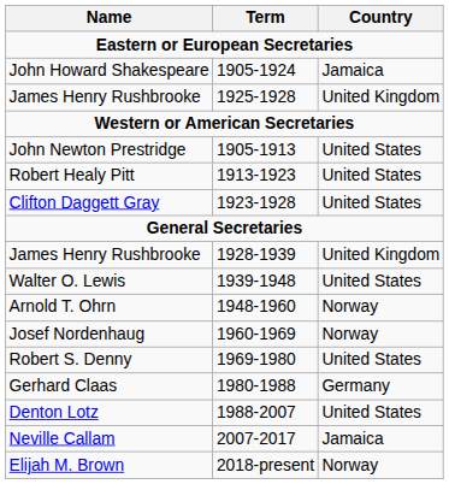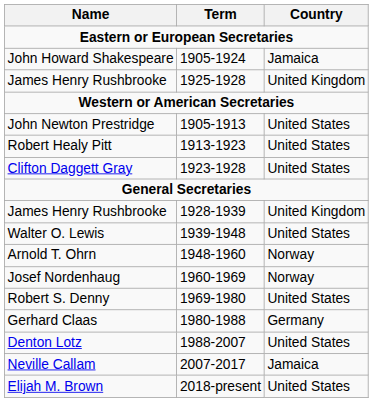 <table class="wikitable">
 <tr>
 <th>Name</th>
 <th>Term</th>
 <th>Country</th>
 </tr>
 <tr>
 <td colspan="3" align="center"><strong>Eastern or European Secretaries</strong></td>
 </tr>
 <tr>
 <td>John Howard Shakespeare</td>
 <td>1905-1924</td>
 <td>Jamaica</td>
 </tr>
 <tr>
 <td>James Henry Rushbrooke</td>
 <td>1925-1928</td>
 <td>United Kingdom</td>
 </tr>
 <tr>
 <td colspan="3" align="center"><strong>Western or American Secretaries</strong></td>
 </tr>
 <tr>
 <td>John Newton Prestridge</td>
 <td>1905-1913</td>
 <td>United States</td>
 </tr>
 <tr>
 <td>Robert Healy Pitt</td>
 <td>1913-1923</td>
 <td>United States</td>
 </tr>
 <tr>
 <td><a href='#'>Clifton Daggett Gray</a></td>
 <td>1923-1928</td>
 <td>United States</td>
 </tr>
 <tr>
 <td colspan="3" align="center"><strong>General Secretaries</strong></td>
 </tr>
 <tr>
 <td>James Henry Rushbrooke</td>
 <td>1928-1939</td>
 <td>United Kingdom</td>
 </tr>
 <tr>
 <td>Walter O. Lewis</td>
 <td>1939-1948</td>
 <td>United States</td>
 </tr>
 <tr>
 <td>Arnold T. Ohrn</td>
 <td>1948-1960</td>
 <td>Norway</td>
 </tr>
 <tr>
 <td>Josef Nordenhaug</td>
 <td>1960-1969</td>
 <td>Norway</td>
 </tr>
 <tr>
 <td>Robert S. Denny</td>
 <td>1969-1980</td>
 <td>United States</td>
 </tr>
 <tr>
 <td>Gerhard Claas</td>
 <td>1980-1988</td>
 <td>Germany</td>
 </tr>
 <tr>
 <td><a href='#'>Denton Lotz</a></td>
 <td>1988-2007</td>
 <td>United States</td>
 </tr>
 <tr>
 <td><a href='#'>Neville Callam</a></td>
 <td>2007-2017</td>
 <td>Jamaica</td>
 </tr>
 <tr>
 <td><a href='#'>Elijah M. Brown</a></td>
 <td>2018-present</td>
-<td>Norway</td>
+<td>United States</td>
 </tr>
 </table>
